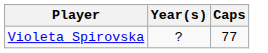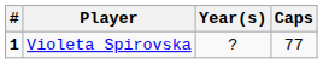 <table class="wikitable sortable">
 <tr>
+<th width=>#</th>
 <th width=>Player</th>
 <th width=>Year(s)</th>
 <th width=>Caps</th>
 </tr>
 <tr>
+<td align=center><strong>1</strong></td>
 <td><a href='#'>Violeta Spirovska</a></td>
 <td align=center>?</td>
 <td align=center>77<br></td>
 </tr>
 </table>
